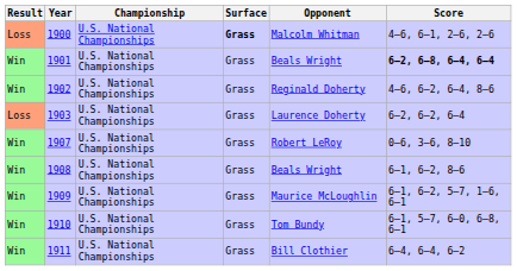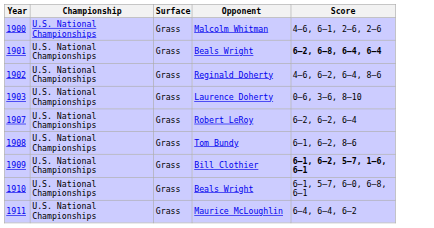 <table class='sortable wikitable'>
 <tr>
-<th style="width:40px">Result</th>
 <th style="width:35px">Year</th>
 <th style="width:190px">Championship</th>
 <th style="width:50px">Surface</th>
 <th style="width:150px">Opponent</th>
 <th style="width:160px" class="unsortable">Score</th>
 </tr>
 <tr style="background:#ccf;">
-<td style="background:#ffa07a;">Loss</td>
 <td><a href='#'>1900</a></td>
 <td><a href='#'>U.S. National Championships</a></td>
-<td><strong>Grass</strong></td>
+<td>Grass</td>
 <td> <a href='#'>Malcolm Whitman</a></td>
 <td>4–6, 6–1, 2–6, 2–6</td>
 </tr>
 <tr style="background:#ccf;">
-<td style="background:#98fb98;">Win</td>
 <td><a href='#'>1901</a></td>
 <td>U.S. National Championships</td>
 <td>Grass</td>
 <td> <a href='#'>Beals Wright</a></td>
 <td><strong>6–2, 6–8, 6–4, 6–4</strong></td>
 </tr>
 <tr style="background:#ccf;">
-<td style="background:#98fb98;">Win</td>
 <td><a href='#'>1902</a></td>
 <td>U.S. National Championships</td>
 <td>Grass</td>
 <td> <a href='#'>Reginald Doherty</a></td>
 <td>4–6, 6–2, 6–4, 8–6</td>
 </tr>
 <tr style="background:#ccf;">
-<td style="background:#ffa07a;">Loss</td>
 <td><a href='#'>1903</a></td>
 <td>U.S. National Championships</td>
 <td>Grass</td>
 <td> <a href='#'>Laurence Doherty</a></td>
-<td>6–2, 6–2, 6–4</td>
+<td>0–6, 3–6, 8–10</td>
 </tr>
 <tr style="background:#ccf;">
-<td style="background:#98fb98;">Win</td>
 <td><a href='#'>1907</a></td>
 <td>U.S. National Championships</td>
 <td>Grass</td>
 <td> <a href='#'>Robert LeRoy</a></td>
-<td>0–6, 3–6, 8–10</td>
+<td>6–2, 6–2, 6–4</td>
 </tr>
 <tr style="background:#ccf;">
-<td style="background:#98fb98;">Win</td>
 <td><a href='#'>1908</a></td>
 <td>U.S. National Championships</td>
 <td>Grass</td>
-<td> <a href='#'>Beals Wright</a></td>
+<td> <a href='#'>Tom Bundy</a></td>
 <td>6–1, 6–2, 8–6</td>
 </tr>
 <tr style="background:#ccf;">
-<td style="background:#98fb98;">Win</td>
 <td><a href='#'>1909</a></td>
 <td>U.S. National Championships</td>
 <td>Grass</td>
-<td> <a href='#'>Maurice McLoughlin</a></td>
-<td>6–1, 6–2, 5–7, 1–6, 6–1</td>
+<td> <a href='#'>Bill Clothier</a></td>
+<td><strong>6–1, 6–2, 5–7, 1–6, 6–1</strong></td>
 </tr>
 <tr style="background:#ccf;">
-<td style="background:#98fb98;">Win</td>
 <td><a href='#'>1910</a></td>
 <td>U.S. National Championships</td>
 <td>Grass</td>
-<td> <a href='#'>Tom Bundy</a></td>
+<td> <a href='#'>Beals Wright</a></td>
 <td>6–1, 5–7, 6–0, 6–8, 6–1</td>
 </tr>
 <tr style="background:#ccf;">
-<td style="background:#98fb98;">Win</td>
 <td><a href='#'>1911</a></td>
 <td>U.S. National Championships</td>
 <td>Grass</td>
-<td> <a href='#'>Bill Clothier</a></td>
+<td> <a href='#'>Maurice McLoughlin</a></td>
 <td>6–4, 6–4, 6–2</td>
 </tr>
 </table>
